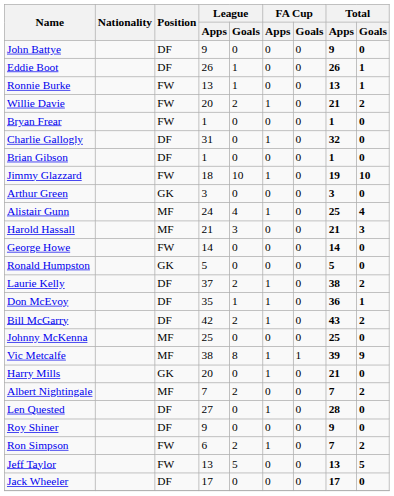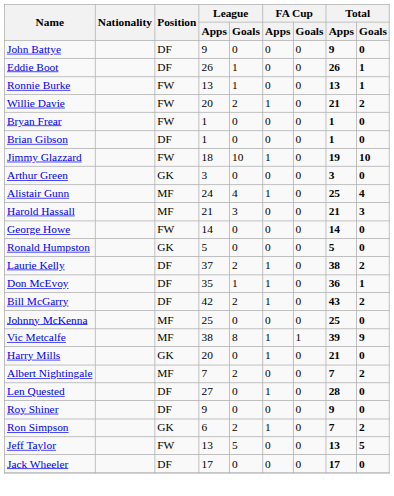 <table class="wikitable sortable">
 <tr>
 <th scope=col rowspan=2>Name</th>
 <th scope=col rowspan=2>Nationality</th>
 <th scope=col rowspan=2>Position</th>
 <th colspan=2>League</th>
 <th colspan=2>FA Cup</th>
 <th colspan=2>Total</th>
 </tr>
 <tr>
 <th>Apps</th>
 <th>Goals</th>
 <th>Apps</th>
 <th>Goals</th>
 <th>Apps</th>
 <th>Goals</th>
 </tr>
 <tr>
 <td><a href='#'>John Battye</a></td>
 <td></td>
 <td>DF</td>
 <td>9</td>
 <td>0</td>
 <td>0</td>
 <td>0</td>
 <td><strong>9</strong></td>
 <td><strong>0</strong></td>
 </tr>
 <tr>
 <td><a href='#'>Eddie Boot</a></td>
 <td></td>
 <td>DF</td>
 <td>26</td>
 <td>1</td>
 <td>0</td>
 <td>0</td>
 <td><strong>26</strong></td>
 <td><strong>1</strong></td>
 </tr>
 <tr>
 <td><a href='#'>Ronnie Burke</a></td>
 <td></td>
 <td>FW</td>
 <td>13</td>
 <td>1</td>
 <td>0</td>
 <td>0</td>
 <td><strong>13</strong></td>
 <td><strong>1</strong></td>
 </tr>
 <tr>
 <td><a href='#'>Willie Davie</a></td>
 <td></td>
 <td>FW</td>
 <td>20</td>
 <td>2</td>
 <td>1</td>
 <td>0</td>
 <td><strong>21</strong></td>
 <td><strong>2</strong></td>
 </tr>
 <tr>
 <td><a href='#'>Bryan Frear</a></td>
 <td></td>
 <td>FW</td>
 <td>1</td>
 <td>0</td>
 <td>0</td>
 <td>0</td>
 <td><strong>1</strong></td>
-<td><strong>0</strong></td>
-</tr>
-<tr>
-<td><a href='#'>Charlie Gallogly</a></td>
-<td></td>
-<td>DF</td>
-<td>31</td>
-<td>0</td>
-<td>1</td>
-<td>0</td>
-<td><strong>32</strong></td>
 <td><strong>0</strong></td>
 </tr>
 <tr>
 <td><a href='#'>Brian Gibson</a></td>
 <td></td>
 <td>DF</td>
 <td>1</td>
 <td>0</td>
 <td>0</td>
 <td>0</td>
 <td><strong>1</strong></td>
 <td><strong>0</strong></td>
 </tr>
 <tr>
 <td><a href='#'>Jimmy Glazzard</a></td>
 <td></td>
 <td>FW</td>
 <td>18</td>
 <td>10</td>
 <td>1</td>
 <td>0</td>
 <td><strong>19</strong></td>
 <td><strong>10</strong></td>
 </tr>
 <tr>
 <td><a href='#'>Arthur Green</a></td>
 <td></td>
 <td>GK</td>
 <td>3</td>
 <td>0</td>
 <td>0</td>
 <td>0</td>
 <td><strong>3</strong></td>
 <td><strong>0</strong></td>
 </tr>
 <tr>
 <td><a href='#'>Alistair Gunn</a></td>
 <td></td>
 <td>MF</td>
 <td>24</td>
 <td>4</td>
 <td>1</td>
 <td>0</td>
 <td><strong>25</strong></td>
 <td><strong>4</strong></td>
 </tr>
 <tr>
 <td><a href='#'>Harold Hassall</a></td>
 <td></td>
 <td>MF</td>
 <td>21</td>
 <td>3</td>
 <td>0</td>
 <td>0</td>
 <td><strong>21</strong></td>
 <td><strong>3</strong></td>
 </tr>
 <tr>
 <td><a href='#'>George Howe</a></td>
 <td></td>
 <td>FW</td>
 <td>14</td>
 <td>0</td>
 <td>0</td>
 <td>0</td>
 <td><strong>14</strong></td>
 <td><strong>0</strong></td>
 </tr>
 <tr>
 <td><a href='#'>Ronald Humpston</a></td>
 <td></td>
 <td>GK</td>
 <td>5</td>
 <td>0</td>
 <td>0</td>
 <td>0</td>
 <td><strong>5</strong></td>
 <td><strong>0</strong></td>
 </tr>
 <tr>
 <td><a href='#'>Laurie Kelly</a></td>
 <td></td>
 <td>DF</td>
 <td>37</td>
 <td>2</td>
 <td>1</td>
 <td>0</td>
 <td><strong>38</strong></td>
 <td><strong>2</strong></td>
 </tr>
 <tr>
 <td><a href='#'>Don McEvoy</a></td>
 <td></td>
 <td>DF</td>
 <td>35</td>
 <td>1</td>
 <td>1</td>
 <td>0</td>
 <td><strong>36</strong></td>
 <td><strong>1</strong></td>
 </tr>
 <tr>
 <td><a href='#'>Bill McGarry</a></td>
 <td></td>
 <td>DF</td>
 <td>42</td>
 <td>2</td>
 <td>1</td>
 <td>0</td>
 <td><strong>43</strong></td>
 <td><strong>2</strong></td>
 </tr>
 <tr>
 <td><a href='#'>Johnny McKenna</a></td>
 <td></td>
 <td>MF</td>
 <td>25</td>
 <td>0</td>
 <td>0</td>
 <td>0</td>
 <td><strong>25</strong></td>
 <td><strong>0</strong></td>
 </tr>
 <tr>
 <td><a href='#'>Vic Metcalfe</a></td>
 <td></td>
 <td>MF</td>
 <td>38</td>
 <td>8</td>
 <td>1</td>
 <td>1</td>
 <td><strong>39</strong></td>
 <td><strong>9</strong></td>
 </tr>
 <tr>
 <td><a href='#'>Harry Mills</a></td>
 <td></td>
 <td>GK</td>
 <td>20</td>
 <td>0</td>
 <td>1</td>
 <td>0</td>
 <td><strong>21</strong></td>
 <td><strong>0</strong></td>
 </tr>
 <tr>
 <td><a href='#'>Albert Nightingale</a></td>
 <td></td>
 <td>MF</td>
 <td>7</td>
 <td>2</td>
 <td>0</td>
 <td>0</td>
 <td><strong>7</strong></td>
 <td><strong>2</strong></td>
 </tr>
 <tr>
 <td><a href='#'>Len Quested</a></td>
 <td></td>
 <td>DF</td>
 <td>27</td>
 <td>0</td>
 <td>1</td>
 <td>0</td>
 <td><strong>28</strong></td>
 <td><strong>0</strong></td>
 </tr>
 <tr>
 <td><a href='#'>Roy Shiner</a></td>
 <td></td>
 <td>DF</td>
 <td>9</td>
 <td>0</td>
 <td>0</td>
 <td>0</td>
 <td><strong>9</strong></td>
 <td><strong>0</strong></td>
 </tr>
 <tr>
 <td><a href='#'>Ron Simpson</a></td>
 <td></td>
-<td>FW</td>
+<td>GK</td>
 <td>6</td>
 <td>2</td>
 <td>1</td>
 <td>0</td>
 <td><strong>7</strong></td>
 <td><strong>2</strong></td>
 </tr>
 <tr>
 <td><a href='#'>Jeff Taylor</a></td>
 <td></td>
 <td>FW</td>
 <td>13</td>
 <td>5</td>
 <td>0</td>
 <td>0</td>
 <td><strong>13</strong></td>
 <td><strong>5</strong></td>
 </tr>
 <tr>
 <td><a href='#'>Jack Wheeler</a></td>
 <td></td>
 <td>DF</td>
 <td>17</td>
 <td>0</td>
 <td>0</td>
 <td>0</td>
 <td><strong>17</strong></td>
 <td><strong>0</strong></td>
 </tr>
 <tr>
 </tr>
 </table>
